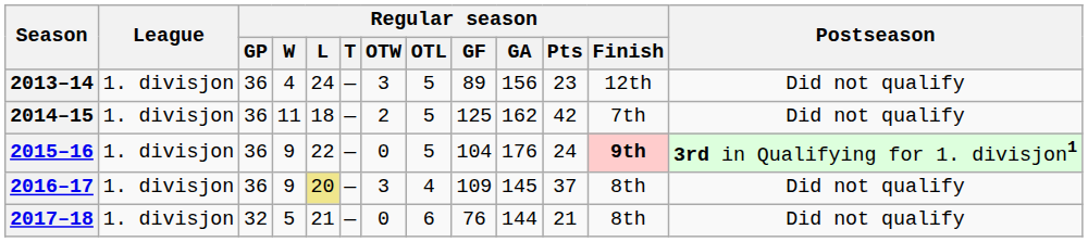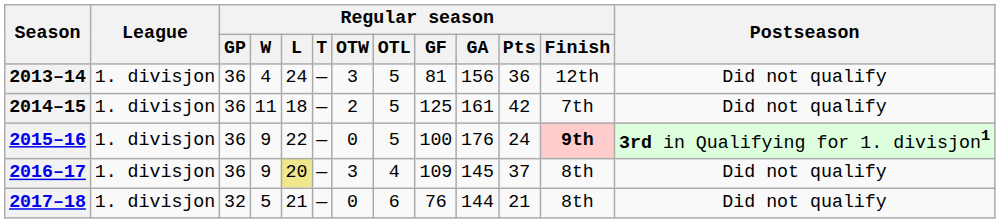 <table class="wikitable" style="text-align: center; font-size: 95%">
 <tr>
 <th rowspan="2">Season</th>
 <th rowspan="2">League</th>
 <th colspan="10">Regular season</th>
 <th rowspan="2">Postseason</th>
 </tr>
 <tr>
 <th>GP</th>
 <th>W</th>
 <th>L</th>
 <th>T</th>
 <th>OTW</th>
 <th>OTL</th>
 <th>GF</th>
 <th>GA</th>
 <th>Pts</th>
 <th>Finish</th>
 </tr>
 <tr>
 <th>2013–14</th>
 <td>1. divisjon</td>
 <td>36</td>
 <td>4</td>
 <td>24</td>
 <td>—</td>
 <td>3</td>
 <td>5</td>
-<td>89</td>
+<td>81</td>
 <td>156</td>
-<td>23</td>
+<td>36</td>
 <td>12th</td>
 <td>Did not qualify</td>
 </tr>
 <tr>
 <th>2014–15</th>
 <td>1. divisjon</td>
 <td>36</td>
 <td>11</td>
 <td>18</td>
 <td>—</td>
 <td>2</td>
 <td>5</td>
 <td>125</td>
-<td>162</td>
+<td>161</td>
 <td>42</td>
 <td>7th</td>
 <td>Did not qualify</td>
 </tr>
 <tr>
 <th><a href='#'>2015–16</a></th>
 <td>1. divisjon</td>
 <td>36</td>
 <td>9</td>
 <td>22</td>
 <td>—</td>
 <td>0</td>
 <td>5</td>
-<td>104</td>
+<td>100</td>
 <td>176</td>
 <td>24</td>
 <td bgcolor="#FFCCCC"><strong>9th</strong></td>
 <td align="left" bgcolor="#DDFFDD"><strong>3rd</strong> in Qualifying for 1. divisjon<sup><strong>1</strong></sup></td>
 </tr>
 <tr>
 <th><a href='#'>2016–17</a></th>
 <td>1. divisjon</td>
 <td>36</td>
 <td>9</td>
 <td style="background: khaki;">20</td>
 <td>—</td>
 <td>3</td>
 <td>4</td>
 <td>109</td>
 <td>145</td>
 <td>37</td>
 <td>8th</td>
 <td>Did not qualify</td>
 </tr>
 <tr>
 <th><a href='#'>2017–18</a></th>
 <td>1. divisjon</td>
 <td>32</td>
 <td>5</td>
 <td>21</td>
 <td>—</td>
 <td>0</td>
 <td>6</td>
 <td>76</td>
 <td>144</td>
 <td>21</td>
 <td>8th</td>
 <td>Did not qualify</td>
 </tr>
 </table>
